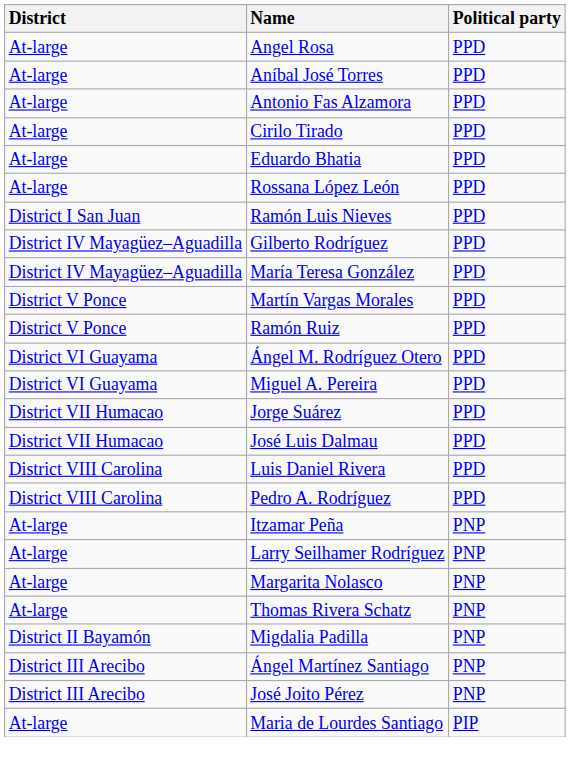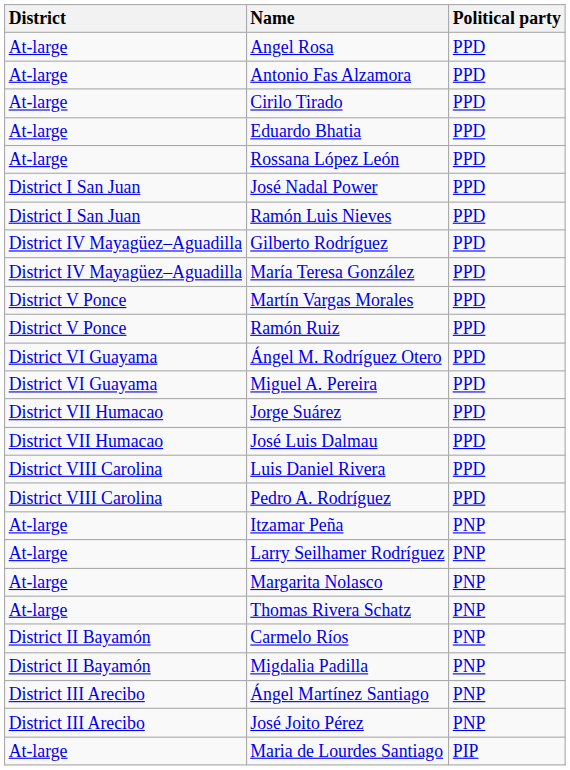 <table class="wikitable sortable">
 <tr>
 <th style="text-align: left">District</th>
 <th style="text-align: left">Name</th>
 <th style="text-align: left">Political party</th>
 </tr>
 <tr>
 <td><a href='#'>At-large</a></td>
 <td><a href='#'>Angel Rosa</a></td>
-<td><a href='#'>PPD</a></td>
-</tr>
-<tr>
-<td><a href='#'>At-large</a></td>
-<td><a href='#'>Aníbal José Torres</a></td>
 <td><a href='#'>PPD</a></td>
 </tr>
 <tr>
 <td><a href='#'>At-large</a></td>
 <td><a href='#'>Antonio Fas Alzamora</a></td>
 <td><a href='#'>PPD</a></td>
 </tr>
 <tr>
 <td><a href='#'>At-large</a></td>
 <td><a href='#'>Cirilo Tirado</a></td>
 <td><a href='#'>PPD</a></td>
 </tr>
 <tr>
 <td><a href='#'>At-large</a></td>
 <td><a href='#'>Eduardo Bhatia</a></td>
 <td><a href='#'>PPD</a></td>
 </tr>
 <tr>
 <td><a href='#'>At-large</a></td>
 <td><a href='#'>Rossana López León</a></td>
+<td><a href='#'>PPD</a></td>
+</tr>
+<tr>
+<td><a href='#'>District I San Juan</a></td>
+<td><a href='#'>José Nadal Power</a></td>
 <td><a href='#'>PPD</a></td>
 </tr>
 <tr>
 <td><a href='#'>District I San Juan</a></td>
 <td><a href='#'>Ramón Luis Nieves</a></td>
 <td><a href='#'>PPD</a></td>
 </tr>
 <tr>
 <td><a href='#'>District IV Mayagüez–Aguadilla</a></td>
 <td><a href='#'>Gilberto Rodríguez</a></td>
 <td><a href='#'>PPD</a></td>
 </tr>
 <tr>
 <td><a href='#'>District IV Mayagüez–Aguadilla</a></td>
 <td><a href='#'>María Teresa González</a></td>
 <td><a href='#'>PPD</a></td>
 </tr>
 <tr>
 <td><a href='#'>District V Ponce</a></td>
 <td><a href='#'>Martín Vargas Morales</a></td>
 <td><a href='#'>PPD</a></td>
 </tr>
 <tr>
 <td><a href='#'>District V Ponce</a></td>
 <td><a href='#'>Ramón Ruiz</a></td>
 <td><a href='#'>PPD</a></td>
 </tr>
 <tr>
 <td><a href='#'>District VI Guayama</a></td>
 <td><a href='#'>Ángel M. Rodríguez Otero</a></td>
 <td><a href='#'>PPD</a></td>
 </tr>
 <tr>
 <td><a href='#'>District VI Guayama</a></td>
 <td><a href='#'>Miguel A. Pereira</a></td>
 <td><a href='#'>PPD</a></td>
 </tr>
 <tr>
 <td><a href='#'>District VII Humacao</a></td>
 <td><a href='#'>Jorge Suárez</a></td>
 <td><a href='#'>PPD</a></td>
 </tr>
 <tr>
 <td><a href='#'>District VII Humacao</a></td>
 <td><a href='#'>José Luis Dalmau</a></td>
 <td><a href='#'>PPD</a></td>
 </tr>
 <tr>
 <td><a href='#'>District VIII Carolina</a></td>
 <td><a href='#'>Luis Daniel Rivera</a></td>
 <td><a href='#'>PPD</a></td>
 </tr>
 <tr>
 <td><a href='#'>District VIII Carolina</a></td>
 <td><a href='#'>Pedro A. Rodríguez</a></td>
 <td><a href='#'>PPD</a></td>
 </tr>
 <tr>
 <td><a href='#'>At-large</a></td>
 <td><a href='#'>Itzamar Peña</a></td>
 <td><a href='#'>PNP</a></td>
 </tr>
 <tr>
 <td><a href='#'>At-large</a></td>
 <td><a href='#'>Larry Seilhamer Rodríguez</a></td>
 <td><a href='#'>PNP</a></td>
 </tr>
 <tr>
 <td><a href='#'>At-large</a></td>
 <td><a href='#'>Margarita Nolasco</a></td>
 <td><a href='#'>PNP</a></td>
 </tr>
 <tr>
 <td><a href='#'>At-large</a></td>
 <td><a href='#'>Thomas Rivera Schatz</a></td>
 <td><a href='#'>PNP</a></td>
 </tr>
 <tr>
 <td><a href='#'>District II Bayamón</a></td>
+<td><a href='#'>Carmelo Ríos</a></td>
+<td><a href='#'>PNP</a></td>
+</tr>
+<tr>
+<td><a href='#'>District II Bayamón</a></td>
 <td><a href='#'>Migdalia Padilla</a></td>
 <td><a href='#'>PNP</a></td>
 </tr>
 <tr>
 <td><a href='#'>District III Arecibo</a></td>
 <td><a href='#'>Ángel Martínez Santiago</a></td>
 <td><a href='#'>PNP</a></td>
 </tr>
 <tr>
 <td><a href='#'>District III Arecibo</a></td>
 <td><a href='#'>José Joito Pérez</a></td>
 <td><a href='#'>PNP</a></td>
 </tr>
 <tr>
 <td><a href='#'>At-large</a></td>
 <td><a href='#'>Maria de Lourdes Santiago</a></td>
 <td><a href='#'>PIP</a></td>
 </tr>
 </table>
